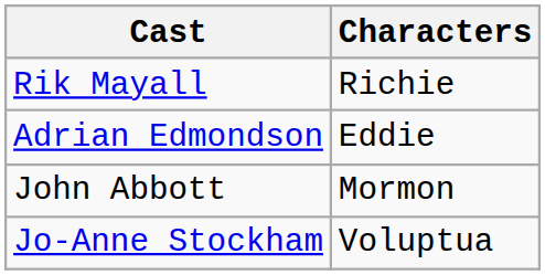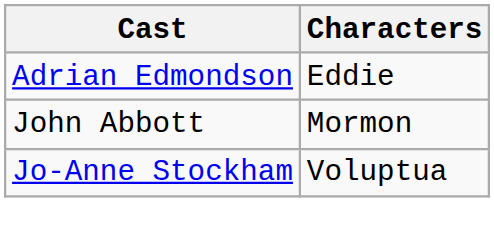 <table class="wikitable">
 <tr>
 <th>Cast</th>
 <th>Characters</th>
-</tr>
-<tr>
-<td><a href='#'>Rik Mayall</a></td>
-<td>Richie</td>
 </tr>
 <tr>
 <td><a href='#'>Adrian Edmondson</a></td>
 <td>Eddie</td>
 </tr>
 <tr>
 <td>John Abbott</td>
 <td>Mormon</td>
 </tr>
 <tr>
 <td><a href='#'>Jo-Anne Stockham</a></td>
 <td>Voluptua</td>
 </tr>
 </table>
